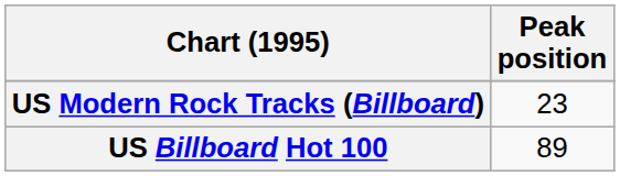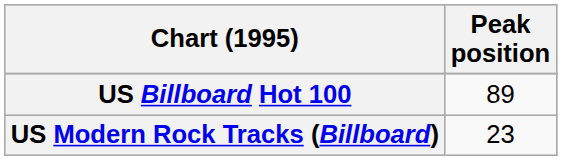 <table class="wikitable sortable plainrowheaders" style="text-align:center">
 <tr>
 <th>Chart (1995)</th>
 <th>Peak<br>position</th>
 </tr>
 <tr>
 </tr>
 <tr>
 </tr>
 <tr>
+<th scope="row">US <em><a href='#'>Billboard</a></em> <a href='#'>Hot 100</a></th>
+<td>89</td>
+</tr>
+<tr>
 <th scope="row">US <a href='#'>Modern Rock Tracks</a> (<em><a href='#'>Billboard</a></em>)</th>
 <td>23</td>
 </tr>
-<tr>
-<th scope="row">US <em><a href='#'>Billboard</a></em> <a href='#'>Hot 100</a></th>
-<td>89</td>
-</tr>
 </table>
